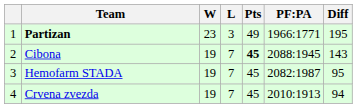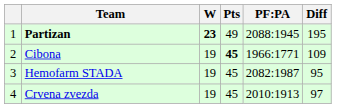 <table class="wikitable sortable" style="text-align:center">
 <tr>
 <th width=15></th>
 <th width=220>Team</th>
 <th width=20>W</th>
-<th width=20>L</th>
 <th width=20>Pts</th>
 <th width=20>PF:PA</th>
 <th width=30>Diff</th>
 </tr>
 <tr bgcolor="#ddffdd">
 <td>1</td>
 <td align=left><strong>Partizan</strong></td>
-<td>23</td>
-<td>3</td>
+<td><strong>23</strong></td>
 <td>49</td>
-<td>1966:1771</td>
+<td>2088:1945</td>
 <td>195</td>
 </tr>
 <tr bgcolor="#ddffdd">
 <td>2</td>
 <td align=left><a href='#'>Cibona</a></td>
 <td>19</td>
-<td>7</td>
 <td><strong>45</strong></td>
-<td>2088:1945</td>
-<td>143</td>
+<td>1966:1771</td>
+<td>109</td>
 </tr>
 <tr bgcolor="#ddffdd">
 <td>3</td>
 <td align=left><a href='#'>Hemofarm STADA</a></td>
 <td>19</td>
-<td>7</td>
 <td>45</td>
 <td>2082:1987</td>
 <td>95</td>
 </tr>
 <tr bgcolor="#ddffdd">
 <td>4</td>
 <td align=left><a href='#'>Crvena zvezda</a></td>
 <td>19</td>
-<td>7</td>
 <td>45</td>
 <td>2010:1913</td>
-<td>94</td>
+<td>97</td>
 </tr>
 </table>
